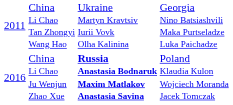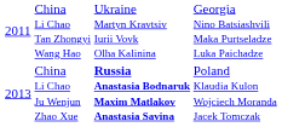 <table>
 <tr>
 <td><a href='#'>2011</a></td>
 <td> <a href='#'>China</a><br><small><a href='#'>Li Chao</a><br><a href='#'>Tan Zhongyi</a><br><a href='#'>Wang Hao</a></small></td>
 <td> <a href='#'>Ukraine</a><br><small><a href='#'>Martyn Kravtsiv</a><br><a href='#'>Iurii Vovk</a><br><a href='#'>Olha Kalinina</a></small></td>
 <td> <a href='#'>Georgia</a><br><small><a href='#'>Nino Batsiashvili</a><br><a href='#'>Maka Purtseladze</a><br><a href='#'>Luka Paichadze</a></small></td>
 </tr>
 <tr>
-<td><a href='#'>2016</a></td>
+<td><a href='#'>2013</a></td>
 <td> <a href='#'>China</a><br><small><a href='#'>Li Chao</a><br><a href='#'>Ju Wenjun</a><br><a href='#'>Zhao Xue</a></small></td>
 <td><strong> <a href='#'>Russia</a><br><small><a href='#'>Anastasia Bodnaruk</a><br><a href='#'>Maxim Matlakov</a><br><a href='#'>Anastasia Savina</a></small></strong></td>
 <td> <a href='#'>Poland</a><br><small><a href='#'>Klaudia Kulon</a><br><a href='#'>Wojciech Moranda</a><br><a href='#'>Jacek Tomczak</a></small></td>
 </tr>
 </table>
